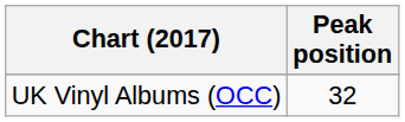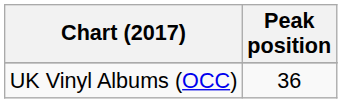 <table class="wikitable sortable plainrowheaders">
 <tr>
 <th scope="col">Chart (2017)</th>
 <th scope="col">Peak<br> position</th>
 </tr>
 <tr>
 </tr>
 <tr>
 </tr>
 <tr>
 </tr>
 <tr>
 <td>UK Vinyl Albums (<a href='#'>OCC</a>)</td>
-<td style="text-align: center;">32</td>
+<td style="text-align: center;">36</td>
 </tr>
 </table>
